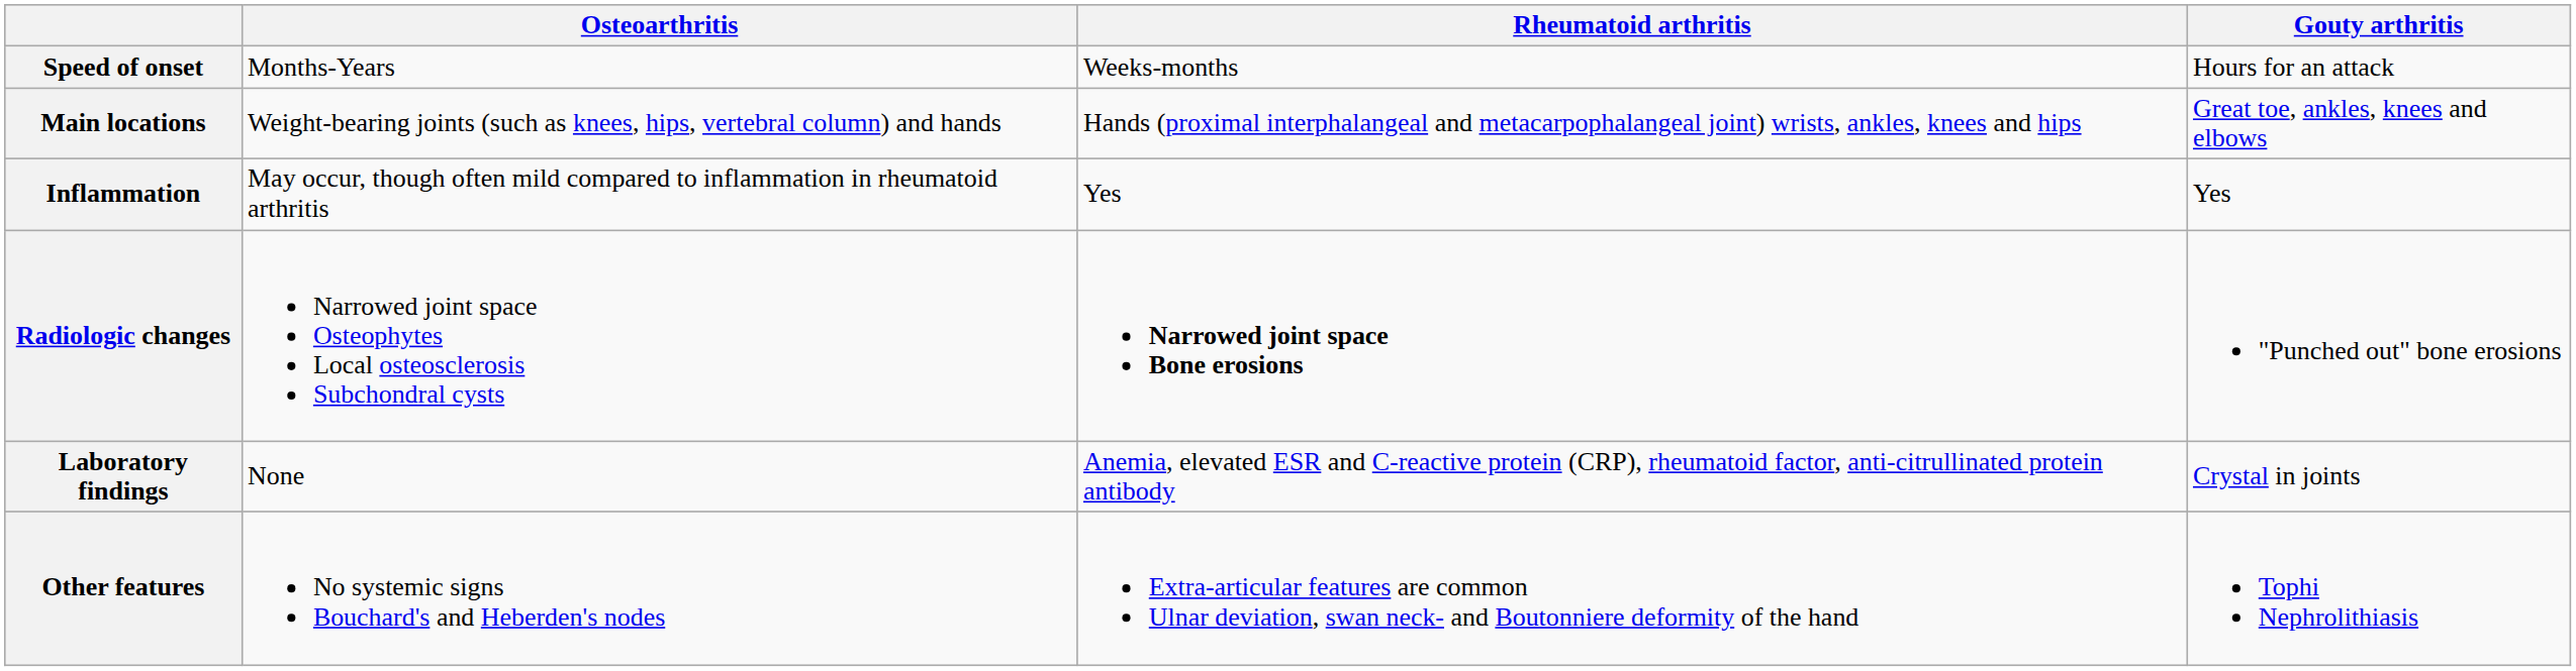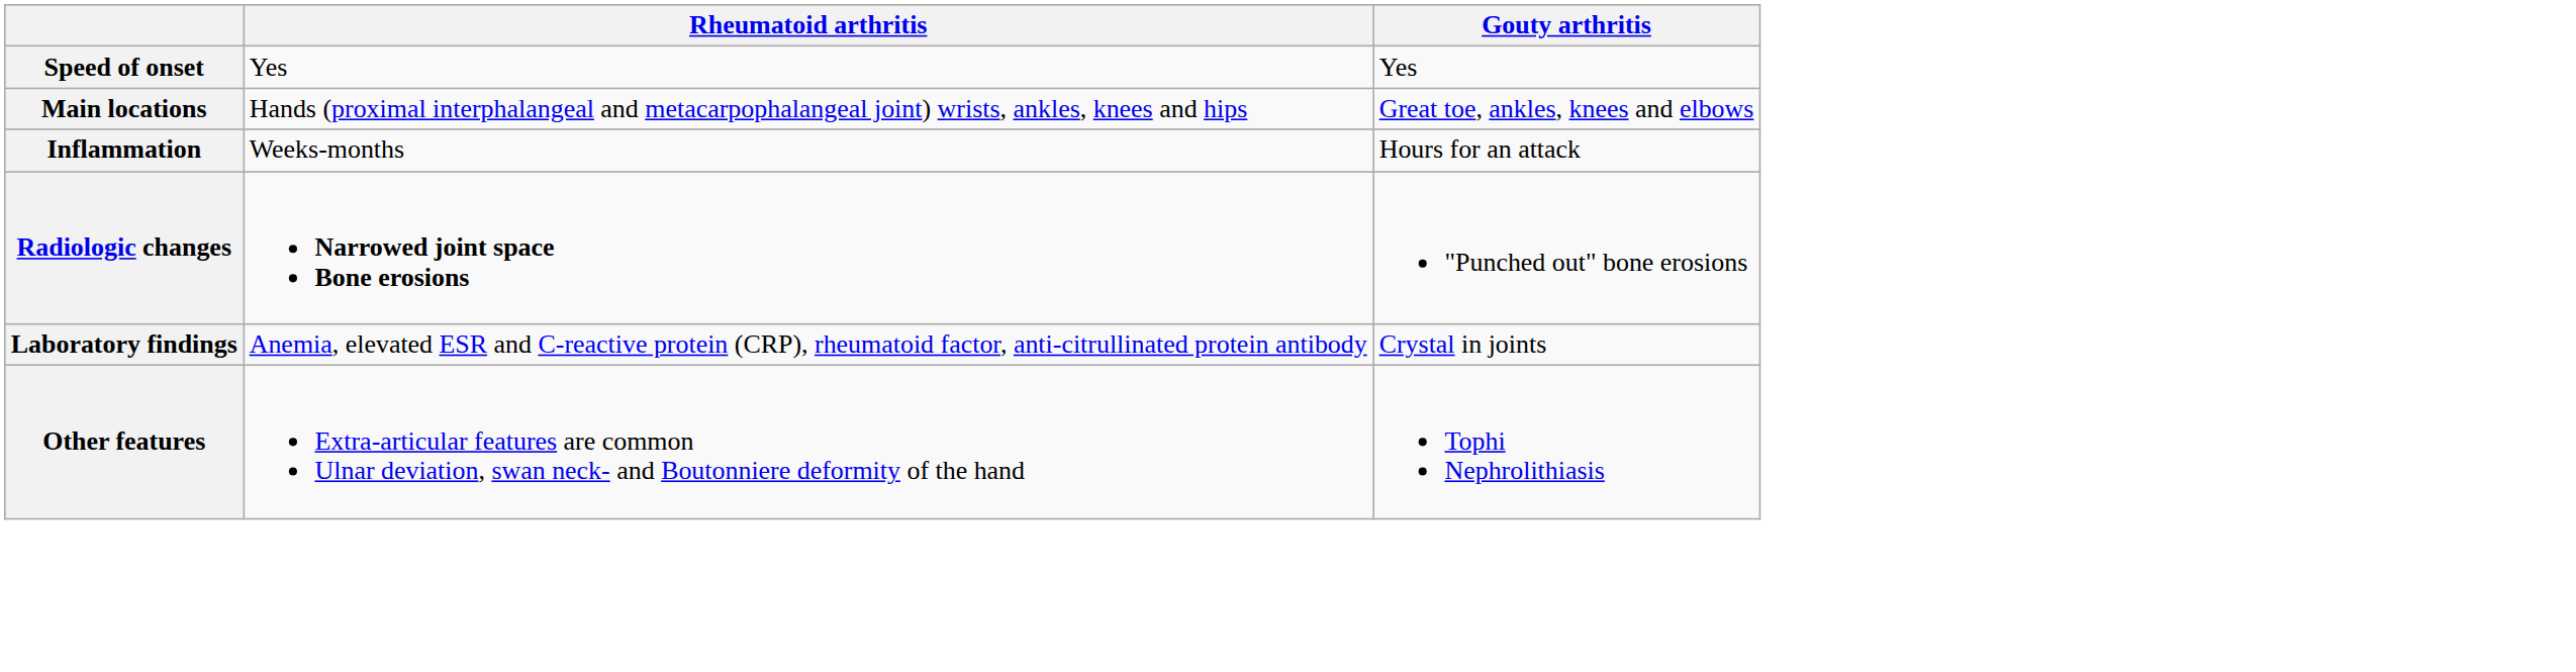 <table class="wikitable">
 <tr>
 <th></th>
-<th><a href='#'>Osteoarthritis</a></th>
 <th><a href='#'>Rheumatoid arthritis</a></th>
 <th><a href='#'>Gouty arthritis</a></th>
 </tr>
 <tr>
 <th>Speed of onset</th>
-<td>Months-Years</td>
-<td>Weeks-months</td>
-<td>Hours for an attack</td>
+<td>Yes</td>
+<td>Yes</td>
 </tr>
 <tr>
 <th>Main locations</th>
-<td>Weight-bearing joints (such as <a href='#'>knees</a>, <a href='#'>hips</a>, <a href='#'>vertebral column</a>) and hands</td>
 <td>Hands (<a href='#'>proximal interphalangeal</a> and <a href='#'>metacarpophalangeal joint</a>) <a href='#'>wrists</a>, <a href='#'>ankles</a>, <a href='#'>knees</a> and <a href='#'>hips</a></td>
 <td><a href='#'>Great toe</a>, <a href='#'>ankles</a>, <a href='#'>knees</a> and <a href='#'>elbows</a></td>
 </tr>
 <tr>
 <th>Inflammation</th>
-<td>May occur, though often mild compared to inflammation in rheumatoid arthritis</td>
-<td>Yes</td>
-<td>Yes</td>
+<td>Weeks-months</td>
+<td>Hours for an attack</td>
 </tr>
 <tr>
 <th><a href='#'>Radiologic</a> changes</th>
-<td><br><ul><li>Narrowed joint space</li><li><a href='#'>Osteophytes</a></li><li>Local <a href='#'>osteosclerosis</a></li><li><a href='#'>Subchondral cysts</a></li></ul></td>
 <td><strong><br><ul><li>Narrowed joint space</li><li>Bone erosions</li></ul></strong></td>
 <td><br><ul><li>"Punched out" bone erosions</li></ul></td>
 </tr>
 <tr>
 <th>Laboratory findings</th>
-<td>None</td>
 <td><a href='#'>Anemia</a>, elevated <a href='#'>ESR</a> and <a href='#'>C-reactive protein</a> (CRP), <a href='#'>rheumatoid factor</a>, <a href='#'>anti-citrullinated protein antibody</a></td>
 <td><a href='#'>Crystal</a> in joints</td>
 </tr>
 <tr>
 <th>Other features</th>
-<td><br><ul><li>No systemic signs</li><li><a href='#'>Bouchard's</a> and <a href='#'>Heberden's nodes</a></li></ul></td>
 <td><br><ul><li><a href='#'>Extra-articular features</a> are common</li><li><a href='#'>Ulnar deviation</a>, <a href='#'>swan neck-</a> and <a href='#'>Boutonniere deformity</a> of the hand</li></ul></td>
 <td><br><ul><li><a href='#'>Tophi</a></li><li><a href='#'>Nephrolithiasis</a></li></ul></td>
 </tr>
 </table>
